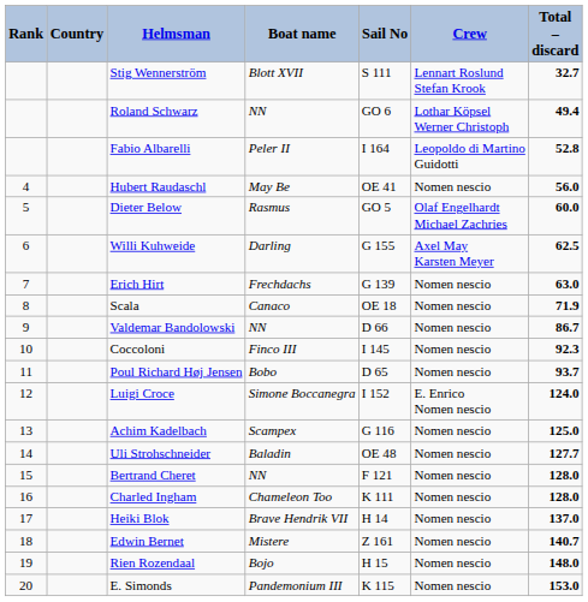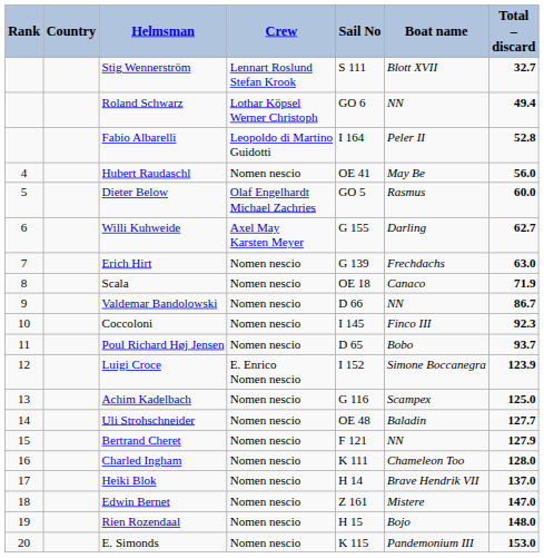 <table class="wikitable">
 <tr>
 <th style="text-align:center;background-color:LightSteelBlue"><strong>Rank</strong></th>
 <th style="text-align:center;background-color:LightSteelBlue"><strong>Country</strong></th>
 <th style="text-align:center;background-color:LightSteelBlue"><strong><a href='#'>Helmsman</a></strong></th>
+<th style="text-align:center;background-color:LightSteelBlue"><strong><a href='#'>Crew</a></strong></th>
+<th style="text-align:center;background-color:LightSteelBlue"><strong>Sail No</strong></th>
 <th style="text-align:center;background-color:LightSteelBlue"><strong>Boat name</strong></th>
-<th style="text-align:center;background-color:LightSteelBlue"><strong>Sail No</strong></th>
-<th style="text-align:center;background-color:LightSteelBlue"><strong><a href='#'>Crew</a></strong></th>
 <th style="text-align:center;background-color:LightSteelBlue"><strong>Total<br>–<br>discard</strong></th>
 </tr>
 <tr>
 <td style="text-align:center; vertical-align:top; font-size:90%"></td>
 <td style="vertical-align:top; font-size:90%"></td>
 <td style="vertical-align:top; font-size:90%"><a href='#'>Stig Wennerström</a></td>
+<td style="vertical-align:top; font-size:90%"><a href='#'>Lennart Roslund</a><br><a href='#'>Stefan Krook</a></td>
+<td style="vertical-align:top; font-size:90%">S 111</td>
 <td style="vertical-align:top; font-size:90%"><em>Blott XVII</em></td>
-<td style="vertical-align:top; font-size:90%">S 111</td>
-<td style="vertical-align:top; font-size:90%"><a href='#'>Lennart Roslund</a><br><a href='#'>Stefan Krook</a></td>
 <td style="text-align:right; vertical-align:top; font-size:90%"><strong>32.7</strong></td>
 </tr>
 <tr>
 <td style="text-align:center; vertical-align:top; font-size:90%"></td>
 <td style="vertical-align:top; font-size:90%"></td>
 <td style="vertical-align:top; font-size:90%"><a href='#'>Roland Schwarz</a></td>
+<td style="vertical-align:top; font-size:90%"><a href='#'>Lothar Köpsel</a><br><a href='#'>Werner Christoph</a></td>
+<td style="vertical-align:top; font-size:90%">GO 6</td>
 <td style="vertical-align:top; font-size:90%"><em>NN</em></td>
-<td style="vertical-align:top; font-size:90%">GO 6</td>
-<td style="vertical-align:top; font-size:90%"><a href='#'>Lothar Köpsel</a><br><a href='#'>Werner Christoph</a></td>
 <td style="text-align:right; vertical-align:top; font-size:90%"><strong>49.4</strong></td>
 </tr>
 <tr>
 <td style="text-align:center; vertical-align:top; font-size:90%"></td>
 <td style="vertical-align:top; font-size:90%"></td>
 <td style="vertical-align:top; font-size:90%"><a href='#'>Fabio Albarelli</a></td>
+<td style="vertical-align:top; font-size:90%"><a href='#'>Leopoldo di Martino</a><br>Guidotti</td>
+<td style="vertical-align:top; font-size:90%">I 164</td>
 <td style="vertical-align:top; font-size:90%"><em>Peler II</em></td>
-<td style="vertical-align:top; font-size:90%">I 164</td>
-<td style="vertical-align:top; font-size:90%"><a href='#'>Leopoldo di Martino</a><br>Guidotti</td>
 <td style="text-align:right; vertical-align:top; font-size:90%"><strong>52.8</strong></td>
 </tr>
 <tr>
 <td style="text-align:center; vertical-align:top; font-size:90%">4</td>
 <td style="vertical-align:top; font-size:90%"></td>
 <td style="vertical-align:top; font-size:90%"><a href='#'>Hubert Raudaschl</a></td>
+<td style="vertical-align:top; font-size:90%">Nomen nescio</td>
+<td style="vertical-align:top; font-size:90%">OE 41</td>
 <td style="vertical-align:top; font-size:90%"><em>May Be</em></td>
-<td style="vertical-align:top; font-size:90%">OE 41</td>
-<td style="vertical-align:top; font-size:90%">Nomen nescio</td>
 <td style="text-align:right; vertical-align:top; font-size:90%"><strong>56.0</strong></td>
 </tr>
 <tr>
 <td style="text-align:center; vertical-align:top; font-size:90%">5</td>
 <td style="vertical-align:top; font-size:90%"></td>
 <td style="vertical-align:top; font-size:90%"><a href='#'>Dieter Below</a></td>
+<td style="vertical-align:top; font-size:90%"><a href='#'>Olaf Engelhardt</a><br><a href='#'>Michael Zachries</a></td>
+<td style="vertical-align:top; font-size:90%">GO 5</td>
 <td style="vertical-align:top; font-size:90%"><em>Rasmus</em></td>
-<td style="vertical-align:top; font-size:90%">GO 5</td>
-<td style="vertical-align:top; font-size:90%"><a href='#'>Olaf Engelhardt</a><br><a href='#'>Michael Zachries</a></td>
 <td style="text-align:right; vertical-align:top; font-size:90%"><strong>60.0</strong></td>
 </tr>
 <tr>
 <td style="text-align:center; vertical-align:top; font-size:90%">6</td>
 <td style="vertical-align:top; font-size:90%"></td>
 <td style="vertical-align:top; font-size:90%"><a href='#'>Willi Kuhweide</a></td>
+<td style="vertical-align:top; font-size:90%"><a href='#'>Axel May</a><br><a href='#'>Karsten Meyer</a></td>
+<td style="vertical-align:top; font-size:90%">G 155</td>
 <td style="vertical-align:top; font-size:90%"><em>Darling</em></td>
-<td style="vertical-align:top; font-size:90%">G 155</td>
-<td style="vertical-align:top; font-size:90%"><a href='#'>Axel May</a><br><a href='#'>Karsten Meyer</a></td>
-<td style="text-align:right; vertical-align:top; font-size:90%"><strong>62.5</strong></td>
+<td style="text-align:right; vertical-align:top; font-size:90%"><strong>62.7</strong></td>
 </tr>
 <tr>
 <td style="text-align:center; vertical-align:top; font-size:90%">7</td>
 <td style="vertical-align:top; font-size:90%"></td>
 <td style="vertical-align:top; font-size:90%"><a href='#'>Erich Hirt</a></td>
+<td style="vertical-align:top; font-size:90%">Nomen nescio</td>
+<td style="vertical-align:top; font-size:90%">G 139</td>
 <td style="vertical-align:top; font-size:90%"><em>Frechdachs</em></td>
-<td style="vertical-align:top; font-size:90%">G 139</td>
-<td style="vertical-align:top; font-size:90%">Nomen nescio</td>
 <td style="text-align:right; vertical-align:top; font-size:90%"><strong>63.0</strong></td>
 </tr>
 <tr>
 <td style="text-align:center; vertical-align:top; font-size:90%">8</td>
 <td style="vertical-align:top; font-size:90%"></td>
 <td style="vertical-align:top; font-size:90%">Scala</td>
+<td style="vertical-align:top; font-size:90%">Nomen nescio</td>
+<td style="vertical-align:top; font-size:90%">OE 18</td>
 <td style="vertical-align:top; font-size:90%"><em>Canaco</em></td>
-<td style="vertical-align:top; font-size:90%">OE 18</td>
-<td style="vertical-align:top; font-size:90%">Nomen nescio</td>
 <td style="text-align:right; vertical-align:top; font-size:90%"><strong>71.9</strong></td>
 </tr>
 <tr>
 <td style="text-align:center; vertical-align:top; font-size:90%">9</td>
 <td style="vertical-align:top; font-size:90%"></td>
 <td style="vertical-align:top; font-size:90%"><a href='#'>Valdemar Bandolowski</a></td>
+<td style="vertical-align:top; font-size:90%">Nomen nescio</td>
+<td style="vertical-align:top; font-size:90%">D 66</td>
 <td style="vertical-align:top; font-size:90%"><em>NN</em></td>
-<td style="vertical-align:top; font-size:90%">D 66</td>
-<td style="vertical-align:top; font-size:90%">Nomen nescio</td>
 <td style="text-align:right; vertical-align:top; font-size:90%"><strong>86.7</strong></td>
 </tr>
 <tr>
 <td style="text-align:center; vertical-align:top; font-size:90%">10</td>
 <td style="vertical-align:top; font-size:90%"></td>
 <td style="vertical-align:top; font-size:90%">Coccoloni</td>
+<td style="vertical-align:top; font-size:90%">Nomen nescio</td>
+<td style="vertical-align:top; font-size:90%">I 145</td>
 <td style="vertical-align:top; font-size:90%"><em>Finco III</em></td>
-<td style="vertical-align:top; font-size:90%">I 145</td>
-<td style="vertical-align:top; font-size:90%">Nomen nescio</td>
 <td style="text-align:right; vertical-align:top; font-size:90%"><strong>92.3</strong></td>
 </tr>
 <tr>
 <td style="text-align:center; vertical-align:top; font-size:90%">11</td>
 <td style="vertical-align:top; font-size:90%"></td>
 <td style="vertical-align:top; font-size:90%"><a href='#'>Poul Richard Høj Jensen</a></td>
+<td style="vertical-align:top; font-size:90%">Nomen nescio</td>
+<td style="vertical-align:top; font-size:90%">D 65</td>
 <td style="vertical-align:top; font-size:90%"><em>Bobo</em></td>
-<td style="vertical-align:top; font-size:90%">D 65</td>
-<td style="vertical-align:top; font-size:90%">Nomen nescio</td>
 <td style="text-align:right; vertical-align:top; font-size:90%"><strong>93.7</strong></td>
 </tr>
 <tr>
 <td style="text-align:center; vertical-align:top; font-size:90%">12</td>
 <td style="vertical-align:top; font-size:90%"></td>
 <td style="vertical-align:top; font-size:90%"><a href='#'>Luigi Croce</a></td>
+<td style="vertical-align:top; font-size:90%">E. Enrico<br>Nomen nescio</td>
+<td style="vertical-align:top; font-size:90%">I 152</td>
 <td style="vertical-align:top; font-size:90%"><em>Simone Boccanegra</em></td>
-<td style="vertical-align:top; font-size:90%">I 152</td>
-<td style="vertical-align:top; font-size:90%">E. Enrico<br>Nomen nescio</td>
-<td style="text-align:right; vertical-align:top; font-size:90%"><strong>124.0</strong></td>
+<td style="text-align:right; vertical-align:top; font-size:90%"><strong>123.9</strong></td>
 </tr>
 <tr>
 <td style="text-align:center; vertical-align:top; font-size:90%">13</td>
 <td style="vertical-align:top; font-size:90%"></td>
 <td style="vertical-align:top; font-size:90%"><a href='#'>Achim Kadelbach</a></td>
+<td style="vertical-align:top; font-size:90%">Nomen nescio</td>
+<td style="vertical-align:top; font-size:90%">G 116</td>
 <td style="vertical-align:top; font-size:90%"><em>Scampex</em></td>
-<td style="vertical-align:top; font-size:90%">G 116</td>
-<td style="vertical-align:top; font-size:90%">Nomen nescio</td>
 <td style="text-align:right; vertical-align:top; font-size:90%"><strong>125.0</strong></td>
 </tr>
 <tr>
 <td style="text-align:center; vertical-align:top; font-size:90%">14</td>
 <td style="vertical-align:top; font-size:90%"></td>
 <td style="vertical-align:top; font-size:90%"><a href='#'>Uli Strohschneider</a></td>
+<td style="vertical-align:top; font-size:90%">Nomen nescio</td>
+<td style="vertical-align:top; font-size:90%">OE 48</td>
 <td style="vertical-align:top; font-size:90%"><em>Baladin</em></td>
-<td style="vertical-align:top; font-size:90%">OE 48</td>
-<td style="vertical-align:top; font-size:90%">Nomen nescio</td>
 <td style="text-align:right; vertical-align:top; font-size:90%"><strong>127.7</strong></td>
 </tr>
 <tr>
 <td style="text-align:center; vertical-align:top; font-size:90%">15</td>
 <td style="vertical-align:top; font-size:90%"></td>
 <td style="vertical-align:top; font-size:90%"><a href='#'>Bertrand Cheret</a></td>
+<td style="vertical-align:top; font-size:90%">Nomen nescio</td>
+<td style="vertical-align:top; font-size:90%">F 121</td>
 <td style="vertical-align:top; font-size:90%"><em>NN</em></td>
-<td style="vertical-align:top; font-size:90%">F 121</td>
-<td style="vertical-align:top; font-size:90%">Nomen nescio</td>
-<td style="text-align:right; vertical-align:top; font-size:90%"><strong>128.0</strong></td>
+<td style="text-align:right; vertical-align:top; font-size:90%"><strong>127.9</strong></td>
 </tr>
 <tr>
 <td style="text-align:center; vertical-align:top; font-size:90%">16</td>
 <td style="vertical-align:top; font-size:90%"></td>
 <td style="vertical-align:top; font-size:90%"><a href='#'>Charled Ingham</a></td>
+<td style="vertical-align:top; font-size:90%">Nomen nescio</td>
+<td style="vertical-align:top; font-size:90%">K 111</td>
 <td style="vertical-align:top; font-size:90%"><em>Chameleon Too</em></td>
-<td style="vertical-align:top; font-size:90%">K 111</td>
-<td style="vertical-align:top; font-size:90%">Nomen nescio</td>
 <td style="text-align:right; vertical-align:top; font-size:90%"><strong>128.0</strong></td>
 </tr>
 <tr>
 <td style="text-align:center; vertical-align:top; font-size:90%">17</td>
 <td style="vertical-align:top; font-size:90%"></td>
 <td style="vertical-align:top; font-size:90%"><a href='#'>Heiki Blok</a></td>
+<td style="vertical-align:top; font-size:90%">Nomen nescio</td>
+<td style="vertical-align:top; font-size:90%">H 14</td>
 <td style="vertical-align:top; font-size:90%"><em>Brave Hendrik VII</em></td>
-<td style="vertical-align:top; font-size:90%">H 14</td>
-<td style="vertical-align:top; font-size:90%">Nomen nescio</td>
 <td style="text-align:right; vertical-align:top; font-size:90%"><strong>137.0</strong></td>
 </tr>
 <tr>
 <td style="text-align:center; vertical-align:top; font-size:90%">18</td>
 <td style="vertical-align:top; font-size:90%"></td>
 <td style="vertical-align:top; font-size:90%"><a href='#'>Edwin Bernet</a></td>
+<td style="vertical-align:top; font-size:90%">Nomen nescio</td>
+<td style="vertical-align:top; font-size:90%">Z 161</td>
 <td style="vertical-align:top; font-size:90%"><em>Mistere</em></td>
-<td style="vertical-align:top; font-size:90%">Z 161</td>
-<td style="vertical-align:top; font-size:90%">Nomen nescio</td>
-<td style="text-align:right; vertical-align:top; font-size:90%"><strong>140.7</strong></td>
+<td style="text-align:right; vertical-align:top; font-size:90%"><strong>147.0</strong></td>
 </tr>
 <tr>
 <td style="text-align:center; vertical-align:top; font-size:90%">19</td>
 <td style="vertical-align:top; font-size:90%"></td>
 <td style="vertical-align:top; font-size:90%"><a href='#'>Rien Rozendaal</a></td>
+<td style="vertical-align:top; font-size:90%">Nomen nescio</td>
+<td style="vertical-align:top; font-size:90%">H 15</td>
 <td style="vertical-align:top; font-size:90%"><em>Bojo</em></td>
-<td style="vertical-align:top; font-size:90%">H 15</td>
-<td style="vertical-align:top; font-size:90%">Nomen nescio</td>
 <td style="text-align:right; vertical-align:top; font-size:90%"><strong>148.0</strong></td>
 </tr>
 <tr>
 <td style="text-align:center; vertical-align:top; font-size:90%">20</td>
 <td style="vertical-align:top; font-size:90%"></td>
 <td style="vertical-align:top; font-size:90%">E. Simonds</td>
+<td style="vertical-align:top; font-size:90%">Nomen nescio</td>
+<td style="vertical-align:top; font-size:90%">K 115</td>
 <td style="vertical-align:top; font-size:90%"><em>Pandemonium III</em></td>
-<td style="vertical-align:top; font-size:90%">K 115</td>
-<td style="vertical-align:top; font-size:90%">Nomen nescio</td>
 <td style="text-align:right; vertical-align:top; font-size:90%"><strong>153.0</strong></td>
 </tr>
 </table>
